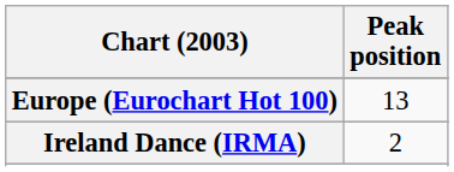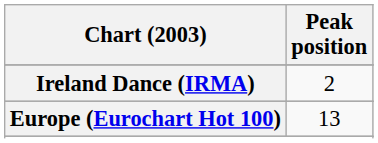 <table class="wikitable sortable plainrowheaders" style="text-align:center">
 <tr>
 <th>Chart (2003)</th>
 <th>Peak<br>position</th>
+</tr>
+<tr>
+</tr>
+<tr>
+<th scope="row">Ireland Dance (<a href='#'>IRMA</a>)</th>
+<td>2</td>
 </tr>
 <tr>
 </tr>
 <tr>
 <th scope="row">Europe (<a href='#'>Eurochart Hot 100</a>)</th>
 <td>13</td>
 </tr>
 <tr>
 </tr>
 <tr>
-<th scope="row">Ireland Dance (<a href='#'>IRMA</a>)</th>
-<td>2</td>
-</tr>
-<tr>
-</tr>
-<tr>
 </tr>
 <tr>
 </tr>
 </table>
